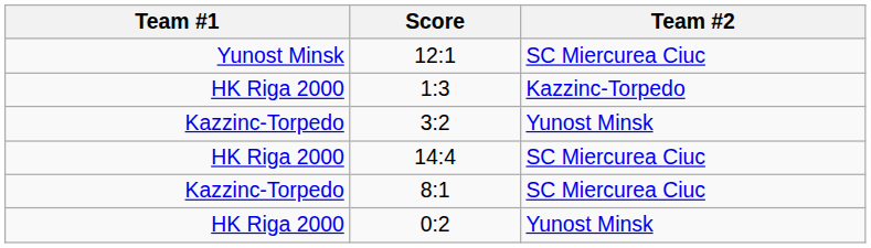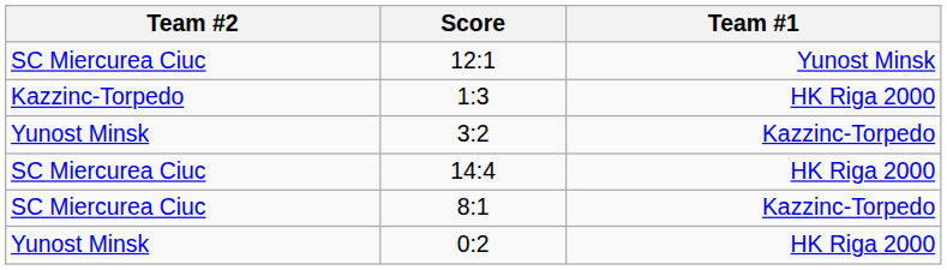 <table class="wikitable" style="text-align: center;">
 <tr>
+<th width=22%>Team #2</th>
+<th width=11%>Score</th>
 <th width=22%>Team #1</th>
-<th width=11%>Score</th>
-<th width=22%>Team #2</th>
 </tr>
 <tr>
+<td style="text-align: left;"> <a href='#'>SC Miercurea Ciuc</a></td>
+<td>12:1</td>
 <td style="text-align: right;"><a href='#'>Yunost Minsk</a> </td>
-<td>12:1</td>
-<td style="text-align: left;"> <a href='#'>SC Miercurea Ciuc</a></td>
 </tr>
 <tr>
+<td style="text-align: left;"> <a href='#'>Kazzinc-Torpedo</a></td>
+<td>1:3</td>
 <td style="text-align: right;"><a href='#'>HK Riga 2000</a> </td>
-<td>1:3</td>
-<td style="text-align: left;"> <a href='#'>Kazzinc-Torpedo</a></td>
 </tr>
 <tr>
+<td style="text-align: left;"> <a href='#'>Yunost Minsk</a></td>
+<td>3:2</td>
 <td style="text-align: right;"><a href='#'>Kazzinc-Torpedo</a> </td>
-<td>3:2</td>
-<td style="text-align: left;"> <a href='#'>Yunost Minsk</a></td>
 </tr>
 <tr>
+<td style="text-align: left;"> <a href='#'>SC Miercurea Ciuc</a></td>
+<td>14:4</td>
 <td style="text-align: right;"><a href='#'>HK Riga 2000</a> </td>
-<td>14:4</td>
-<td style="text-align: left;"> <a href='#'>SC Miercurea Ciuc</a></td>
 </tr>
 <tr>
+<td style="text-align: left;"> <a href='#'>SC Miercurea Ciuc</a></td>
+<td>8:1</td>
 <td style="text-align: right;"><a href='#'>Kazzinc-Torpedo</a> </td>
-<td>8:1</td>
-<td style="text-align: left;"> <a href='#'>SC Miercurea Ciuc</a></td>
 </tr>
 <tr>
+<td style="text-align: left;"> <a href='#'>Yunost Minsk</a></td>
+<td>0:2</td>
 <td style="text-align: right;"><a href='#'>HK Riga 2000</a> </td>
-<td>0:2</td>
-<td style="text-align: left;"> <a href='#'>Yunost Minsk</a></td>
 </tr>
 </table>
